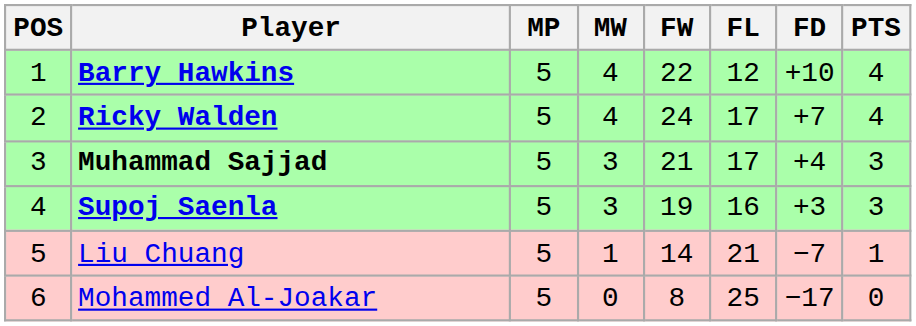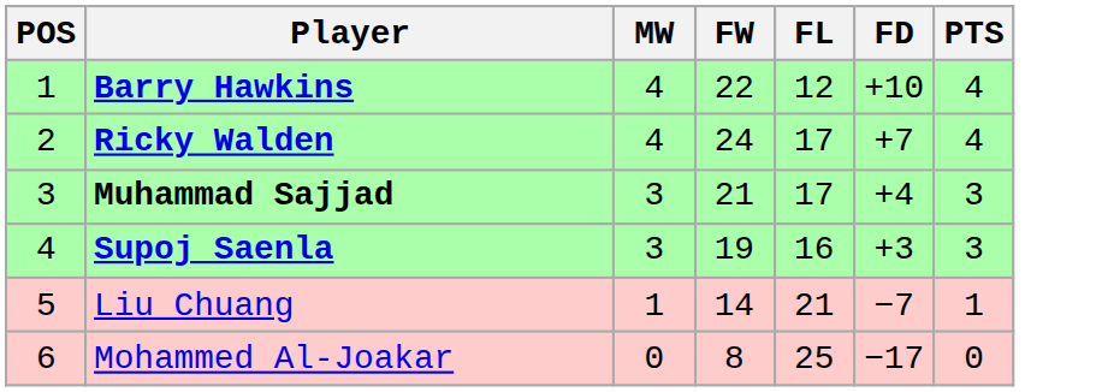 <table class="wikitable" style="text-align: center;">
 <tr>
 <th width=25>POS</th>
 <th width=200>Player</th>
-<th width=25>MP</th>
 <th width=25>MW</th>
 <th width=25>FW</th>
 <th width=25>FL</th>
 <th width=25>FD</th>
 <th width=25>PTS</th>
 </tr>
 <tr style="background:#aaffaa;">
 <td>1</td>
 <td style="text-align:left;"> <strong><a href='#'>Barry Hawkins</a></strong></td>
-<td>5</td>
 <td>4</td>
 <td>22</td>
 <td>12</td>
 <td>+10</td>
 <td>4</td>
 </tr>
 <tr style="background:#aaffaa;">
 <td>2</td>
 <td style="text-align:left;"> <strong><a href='#'>Ricky Walden</a></strong></td>
-<td>5</td>
 <td>4</td>
 <td>24</td>
 <td>17</td>
 <td>+7</td>
 <td>4</td>
 </tr>
 <tr style="background:#aaffaa;">
 <td>3</td>
 <td style="text-align:left;"> <strong>Muhammad Sajjad</strong></td>
-<td>5</td>
 <td>3</td>
 <td>21</td>
 <td>17</td>
 <td>+4</td>
 <td>3</td>
 </tr>
 <tr style="background:#aaffaa;">
 <td>4</td>
 <td style="text-align:left;"> <strong><a href='#'>Supoj Saenla</a></strong></td>
-<td>5</td>
 <td>3</td>
 <td>19</td>
 <td>16</td>
 <td>+3</td>
 <td>3</td>
 </tr>
 <tr style="background:#fcc;">
 <td>5</td>
 <td style="text-align:left;"> <a href='#'>Liu Chuang</a></td>
-<td>5</td>
 <td>1</td>
 <td>14</td>
 <td>21</td>
 <td>−7</td>
 <td>1</td>
 </tr>
 <tr style="background:#fcc;">
 <td>6</td>
 <td style="text-align:left;"> <a href='#'>Mohammed Al-Joakar</a></td>
-<td>5</td>
 <td>0</td>
 <td>8</td>
 <td>25</td>
 <td>−17</td>
 <td>0</td>
 </tr>
 </table>
